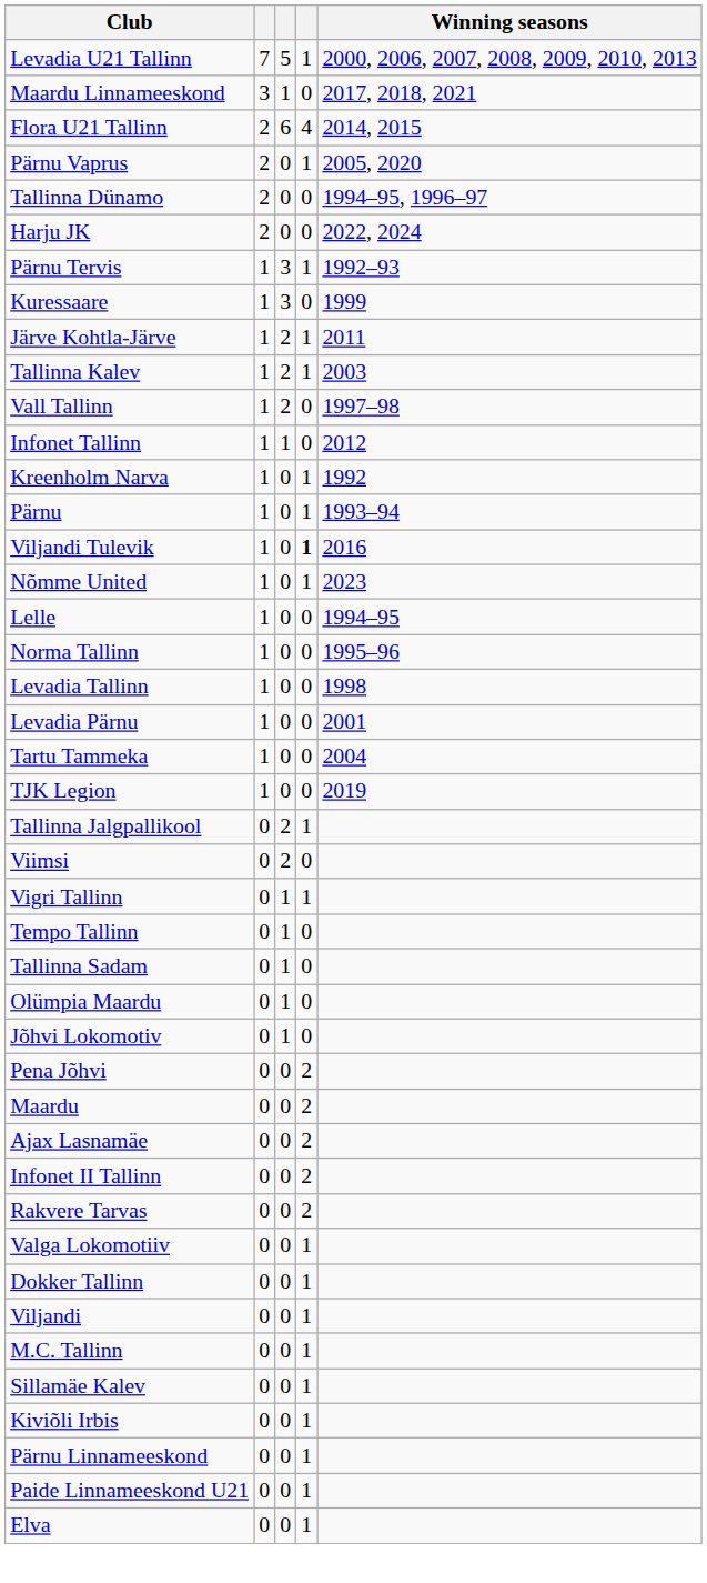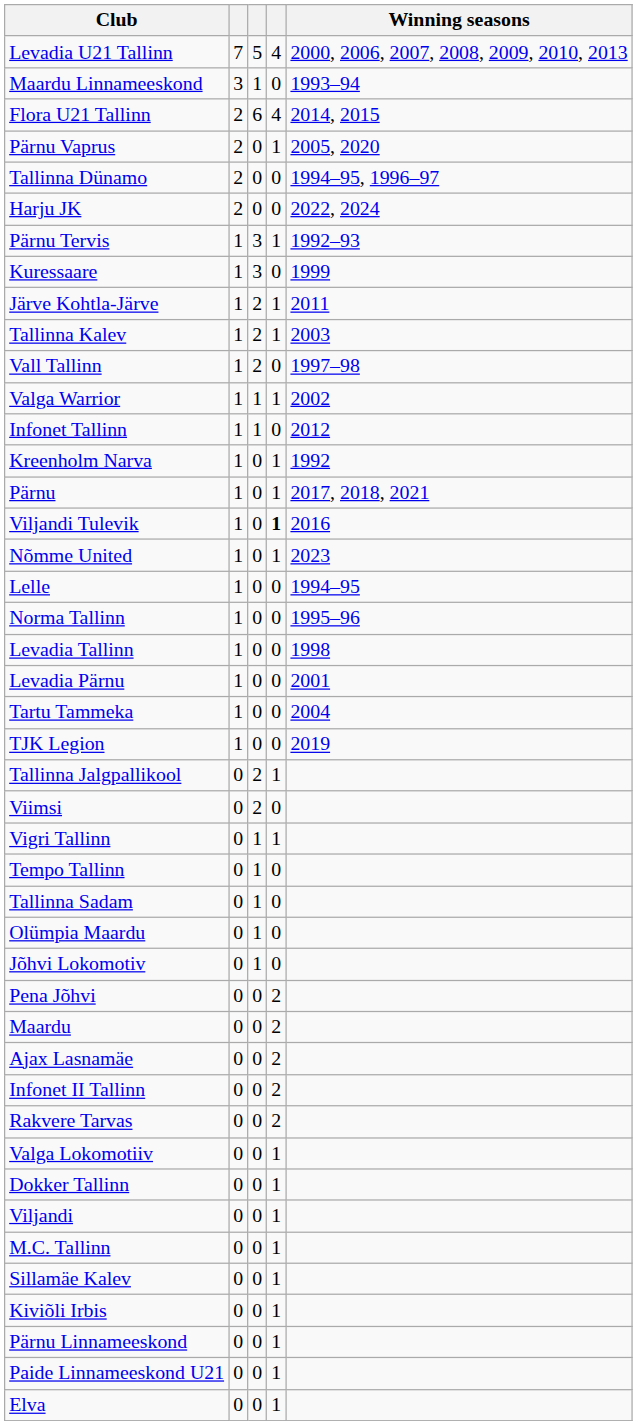 <table class="wikitable sortable" style="text-align:center;">
 <tr>
 <th>Club</th>
 <th></th>
 <th></th>
 <th></th>
 <th>Winning seasons</th>
 </tr>
 <tr>
 <td align=left><a href='#'>Levadia U21 Tallinn</a></td>
 <td>7</td>
 <td>5</td>
-<td>1</td>
+<td>4</td>
 <td align=left><a href='#'>2000</a>, <a href='#'>2006</a>, <a href='#'>2007</a>, <a href='#'>2008</a>, <a href='#'>2009</a>, <a href='#'>2010</a>, <a href='#'>2013</a></td>
 </tr>
 <tr>
 <td align=left><a href='#'>Maardu Linnameeskond</a></td>
 <td>3</td>
 <td>1</td>
 <td>0</td>
-<td align=left><a href='#'>2017</a>, <a href='#'>2018</a>, <a href='#'>2021</a></td>
+<td align=left><a href='#'>1993–94</a></td>
 </tr>
 <tr>
 <td align=left><a href='#'>Flora U21 Tallinn</a></td>
 <td>2</td>
 <td>6</td>
 <td>4</td>
 <td align=left><a href='#'>2014</a>, <a href='#'>2015</a></td>
 </tr>
 <tr>
 <td align="left"><a href='#'>Pärnu Vaprus</a></td>
 <td>2</td>
 <td>0</td>
 <td>1</td>
 <td align="left"><a href='#'>2005</a>, <a href='#'>2020</a></td>
 </tr>
 <tr>
 <td align="left"><a href='#'>Tallinna Dünamo</a></td>
 <td>2</td>
 <td>0</td>
 <td>0</td>
 <td align="left"><a href='#'>1994–95</a>, <a href='#'>1996–97</a></td>
 </tr>
 <tr>
 <td align="left"><a href='#'>Harju JK</a></td>
 <td>2</td>
 <td>0</td>
 <td>0</td>
 <td align="left"><a href='#'>2022</a>, <a href='#'>2024</a></td>
 </tr>
 <tr>
 <td align=left><a href='#'>Pärnu Tervis</a></td>
 <td>1</td>
 <td>3</td>
 <td>1</td>
 <td align=left><a href='#'>1992–93</a></td>
 </tr>
 <tr>
 <td align=left><a href='#'>Kuressaare</a></td>
 <td>1</td>
 <td>3</td>
 <td>0</td>
 <td align=left><a href='#'>1999</a></td>
 </tr>
 <tr>
 <td align=left><a href='#'>Järve Kohtla-Järve</a></td>
 <td>1</td>
 <td>2</td>
 <td>1</td>
 <td align=left><a href='#'>2011</a></td>
 </tr>
 <tr>
 <td align=left><a href='#'>Tallinna Kalev</a></td>
 <td>1</td>
 <td>2</td>
 <td>1</td>
 <td align=left><a href='#'>2003</a></td>
 </tr>
 <tr>
 <td align=left><a href='#'>Vall Tallinn</a></td>
 <td>1</td>
 <td>2</td>
 <td>0</td>
 <td align=left><a href='#'>1997–98</a></td>
 </tr>
 <tr>
+<td align=left><a href='#'>Valga Warrior</a></td>
+<td>1</td>
+<td>1</td>
+<td>1</td>
+<td align=left><a href='#'>2002</a></td>
+</tr>
+<tr>
 <td align=left><a href='#'>Infonet Tallinn</a></td>
 <td>1</td>
 <td>1</td>
 <td>0</td>
 <td align=left><a href='#'>2012</a></td>
 </tr>
 <tr>
 <td align=left><a href='#'>Kreenholm Narva</a></td>
 <td>1</td>
 <td>0</td>
 <td>1</td>
 <td align=left><a href='#'>1992</a></td>
 </tr>
 <tr>
 <td align=left><a href='#'>Pärnu</a></td>
 <td>1</td>
 <td>0</td>
 <td>1</td>
-<td align=left><a href='#'>1993–94</a></td>
+<td align=left><a href='#'>2017</a>, <a href='#'>2018</a>, <a href='#'>2021</a></td>
 </tr>
 <tr>
 <td align=left><a href='#'>Viljandi Tulevik</a></td>
 <td>1</td>
 <td>0</td>
 <td><strong>1</strong></td>
 <td align=left><a href='#'>2016</a></td>
 </tr>
 <tr>
 <td align="left"><a href='#'>Nõmme United</a></td>
 <td>1</td>
 <td>0</td>
 <td>1</td>
 <td align="left"><a href='#'>2023</a></td>
 </tr>
 <tr>
 <td align=left><a href='#'>Lelle</a></td>
 <td>1</td>
 <td>0</td>
 <td>0</td>
 <td align=left><a href='#'>1994–95</a></td>
 </tr>
 <tr>
 <td align=left><a href='#'>Norma Tallinn</a></td>
 <td>1</td>
 <td>0</td>
 <td>0</td>
 <td align=left><a href='#'>1995–96</a></td>
 </tr>
 <tr>
 <td align=left><a href='#'>Levadia Tallinn</a></td>
 <td>1</td>
 <td>0</td>
 <td>0</td>
 <td align=left><a href='#'>1998</a></td>
 </tr>
 <tr>
 <td align=left><a href='#'>Levadia Pärnu</a></td>
 <td>1</td>
 <td>0</td>
 <td>0</td>
 <td align=left><a href='#'>2001</a></td>
 </tr>
 <tr>
 <td align=left><a href='#'>Tartu Tammeka</a></td>
 <td>1</td>
 <td>0</td>
 <td>0</td>
 <td align=left><a href='#'>2004</a></td>
 </tr>
 <tr>
 <td align=left><a href='#'>TJK Legion</a></td>
 <td>1</td>
 <td>0</td>
 <td>0</td>
 <td align=left><a href='#'>2019</a></td>
 </tr>
 <tr>
 <td align="left"><a href='#'>Tallinna Jalgpallikool</a></td>
 <td>0</td>
 <td>2</td>
 <td>1</td>
 <td align="left"></td>
 </tr>
 <tr>
 <td align="left"><a href='#'>Viimsi</a></td>
 <td>0</td>
 <td>2</td>
 <td>0</td>
 <td align="left"></td>
 </tr>
 <tr>
 <td align=left><a href='#'>Vigri Tallinn</a></td>
 <td>0</td>
 <td>1</td>
 <td>1</td>
 <td align=left></td>
 </tr>
 <tr>
 <td align=left><a href='#'>Tempo Tallinn</a></td>
 <td>0</td>
 <td>1</td>
 <td>0</td>
 <td align=left></td>
 </tr>
 <tr>
 <td align=left><a href='#'>Tallinna Sadam</a></td>
 <td>0</td>
 <td>1</td>
 <td>0</td>
 <td align=left></td>
 </tr>
 <tr>
 <td align=left><a href='#'>Olümpia Maardu</a></td>
 <td>0</td>
 <td>1</td>
 <td>0</td>
 <td align=left></td>
 </tr>
 <tr>
 <td align=left><a href='#'>Jõhvi Lokomotiv</a></td>
 <td>0</td>
 <td>1</td>
 <td>0</td>
 <td align=left></td>
 </tr>
 <tr>
 <td align=left><a href='#'>Pena Jõhvi</a></td>
 <td>0</td>
 <td>0</td>
 <td>2</td>
 <td align=left></td>
 </tr>
 <tr>
 <td align=left><a href='#'>Maardu</a></td>
 <td>0</td>
 <td>0</td>
 <td>2</td>
 <td align=left></td>
 </tr>
 <tr>
 <td align=left><a href='#'>Ajax Lasnamäe</a></td>
 <td>0</td>
 <td>0</td>
 <td>2</td>
 <td align=left></td>
 </tr>
 <tr>
 <td align=left><a href='#'>Infonet II Tallinn</a></td>
 <td>0</td>
 <td>0</td>
 <td>2</td>
 <td align=left></td>
 </tr>
 <tr>
 <td align=left><a href='#'>Rakvere Tarvas</a></td>
 <td>0</td>
 <td>0</td>
 <td>2</td>
 <td align=left></td>
 </tr>
 <tr>
 <td align=left><a href='#'>Valga Lokomotiiv</a></td>
 <td>0</td>
 <td>0</td>
 <td>1</td>
 <td align=left></td>
 </tr>
 <tr>
 <td align=left><a href='#'>Dokker Tallinn</a></td>
 <td>0</td>
 <td>0</td>
 <td>1</td>
 <td align=left></td>
 </tr>
 <tr>
 <td align=left><a href='#'>Viljandi</a></td>
 <td>0</td>
 <td>0</td>
 <td>1</td>
 <td align=left></td>
 </tr>
 <tr>
 <td align=left><a href='#'>M.C. Tallinn</a></td>
 <td>0</td>
 <td>0</td>
 <td>1</td>
 <td align=left></td>
 </tr>
 <tr>
 <td align=left><a href='#'>Sillamäe Kalev</a></td>
 <td>0</td>
 <td>0</td>
 <td>1</td>
 <td align=left></td>
 </tr>
 <tr>
 <td align=left><a href='#'>Kiviõli Irbis</a></td>
 <td>0</td>
 <td>0</td>
 <td>1</td>
 <td align=left></td>
 </tr>
 <tr>
 <td align=left><a href='#'>Pärnu Linnameeskond</a></td>
 <td>0</td>
 <td>0</td>
 <td>1</td>
 <td align=left></td>
 </tr>
 <tr>
 <td align=left><a href='#'>Paide Linnameeskond U21</a></td>
 <td>0</td>
 <td>0</td>
 <td>1</td>
 <td align=left></td>
 </tr>
 <tr>
 <td align="left"><a href='#'>Elva</a></td>
 <td>0</td>
 <td>0</td>
 <td>1</td>
 </tr>
 </table>
